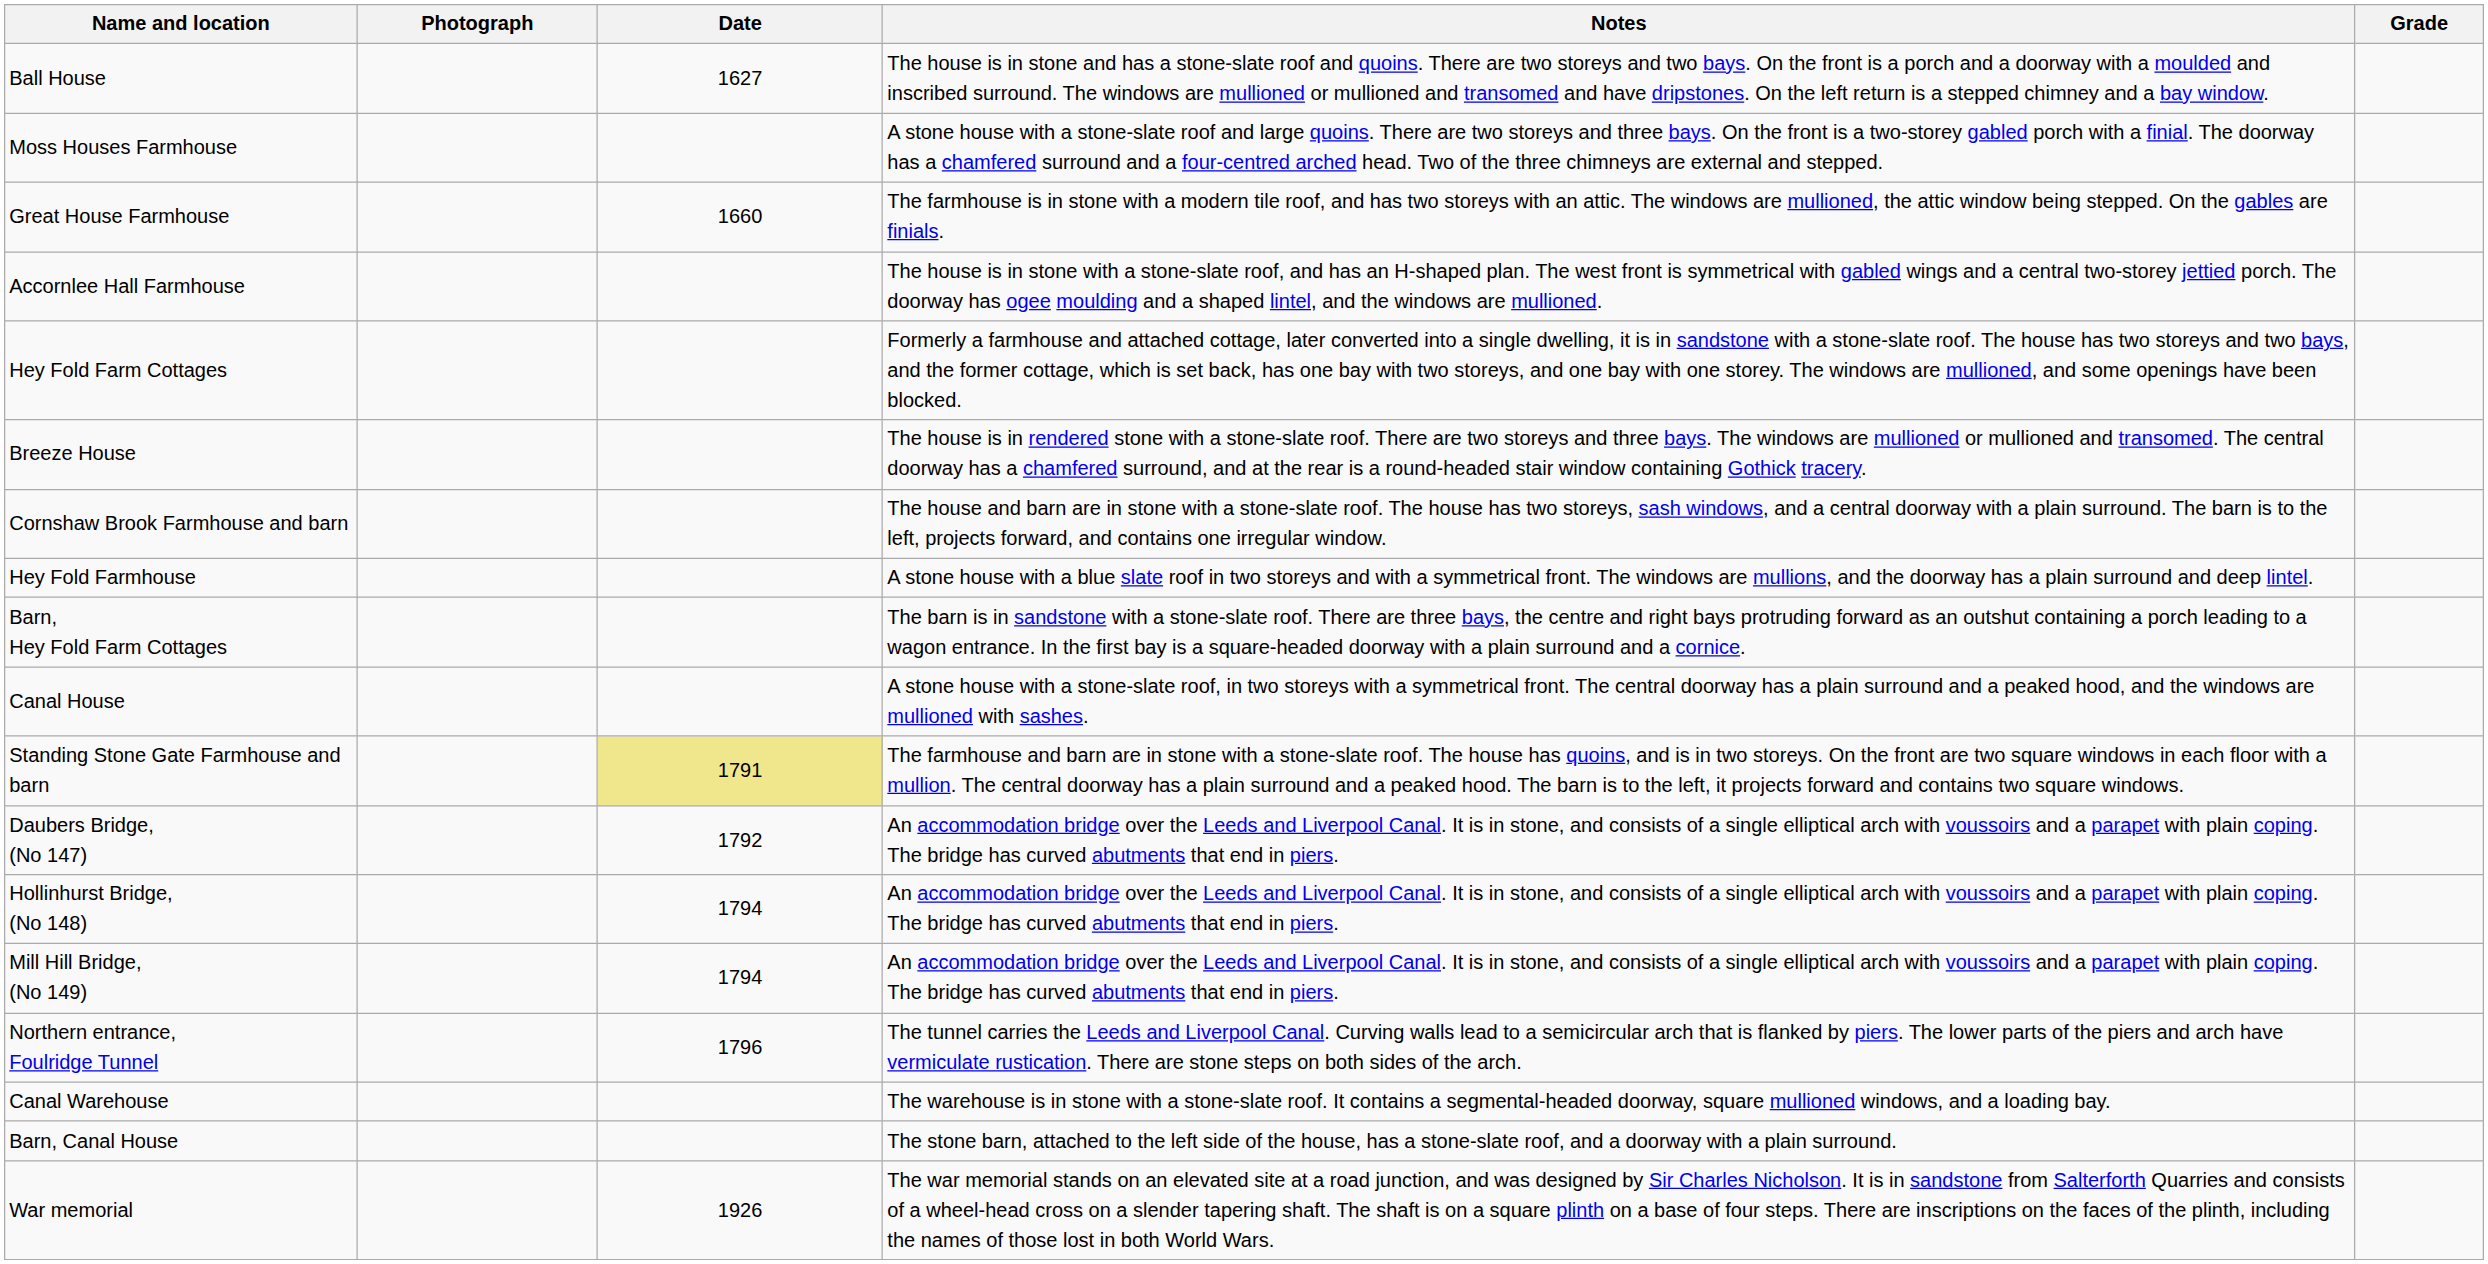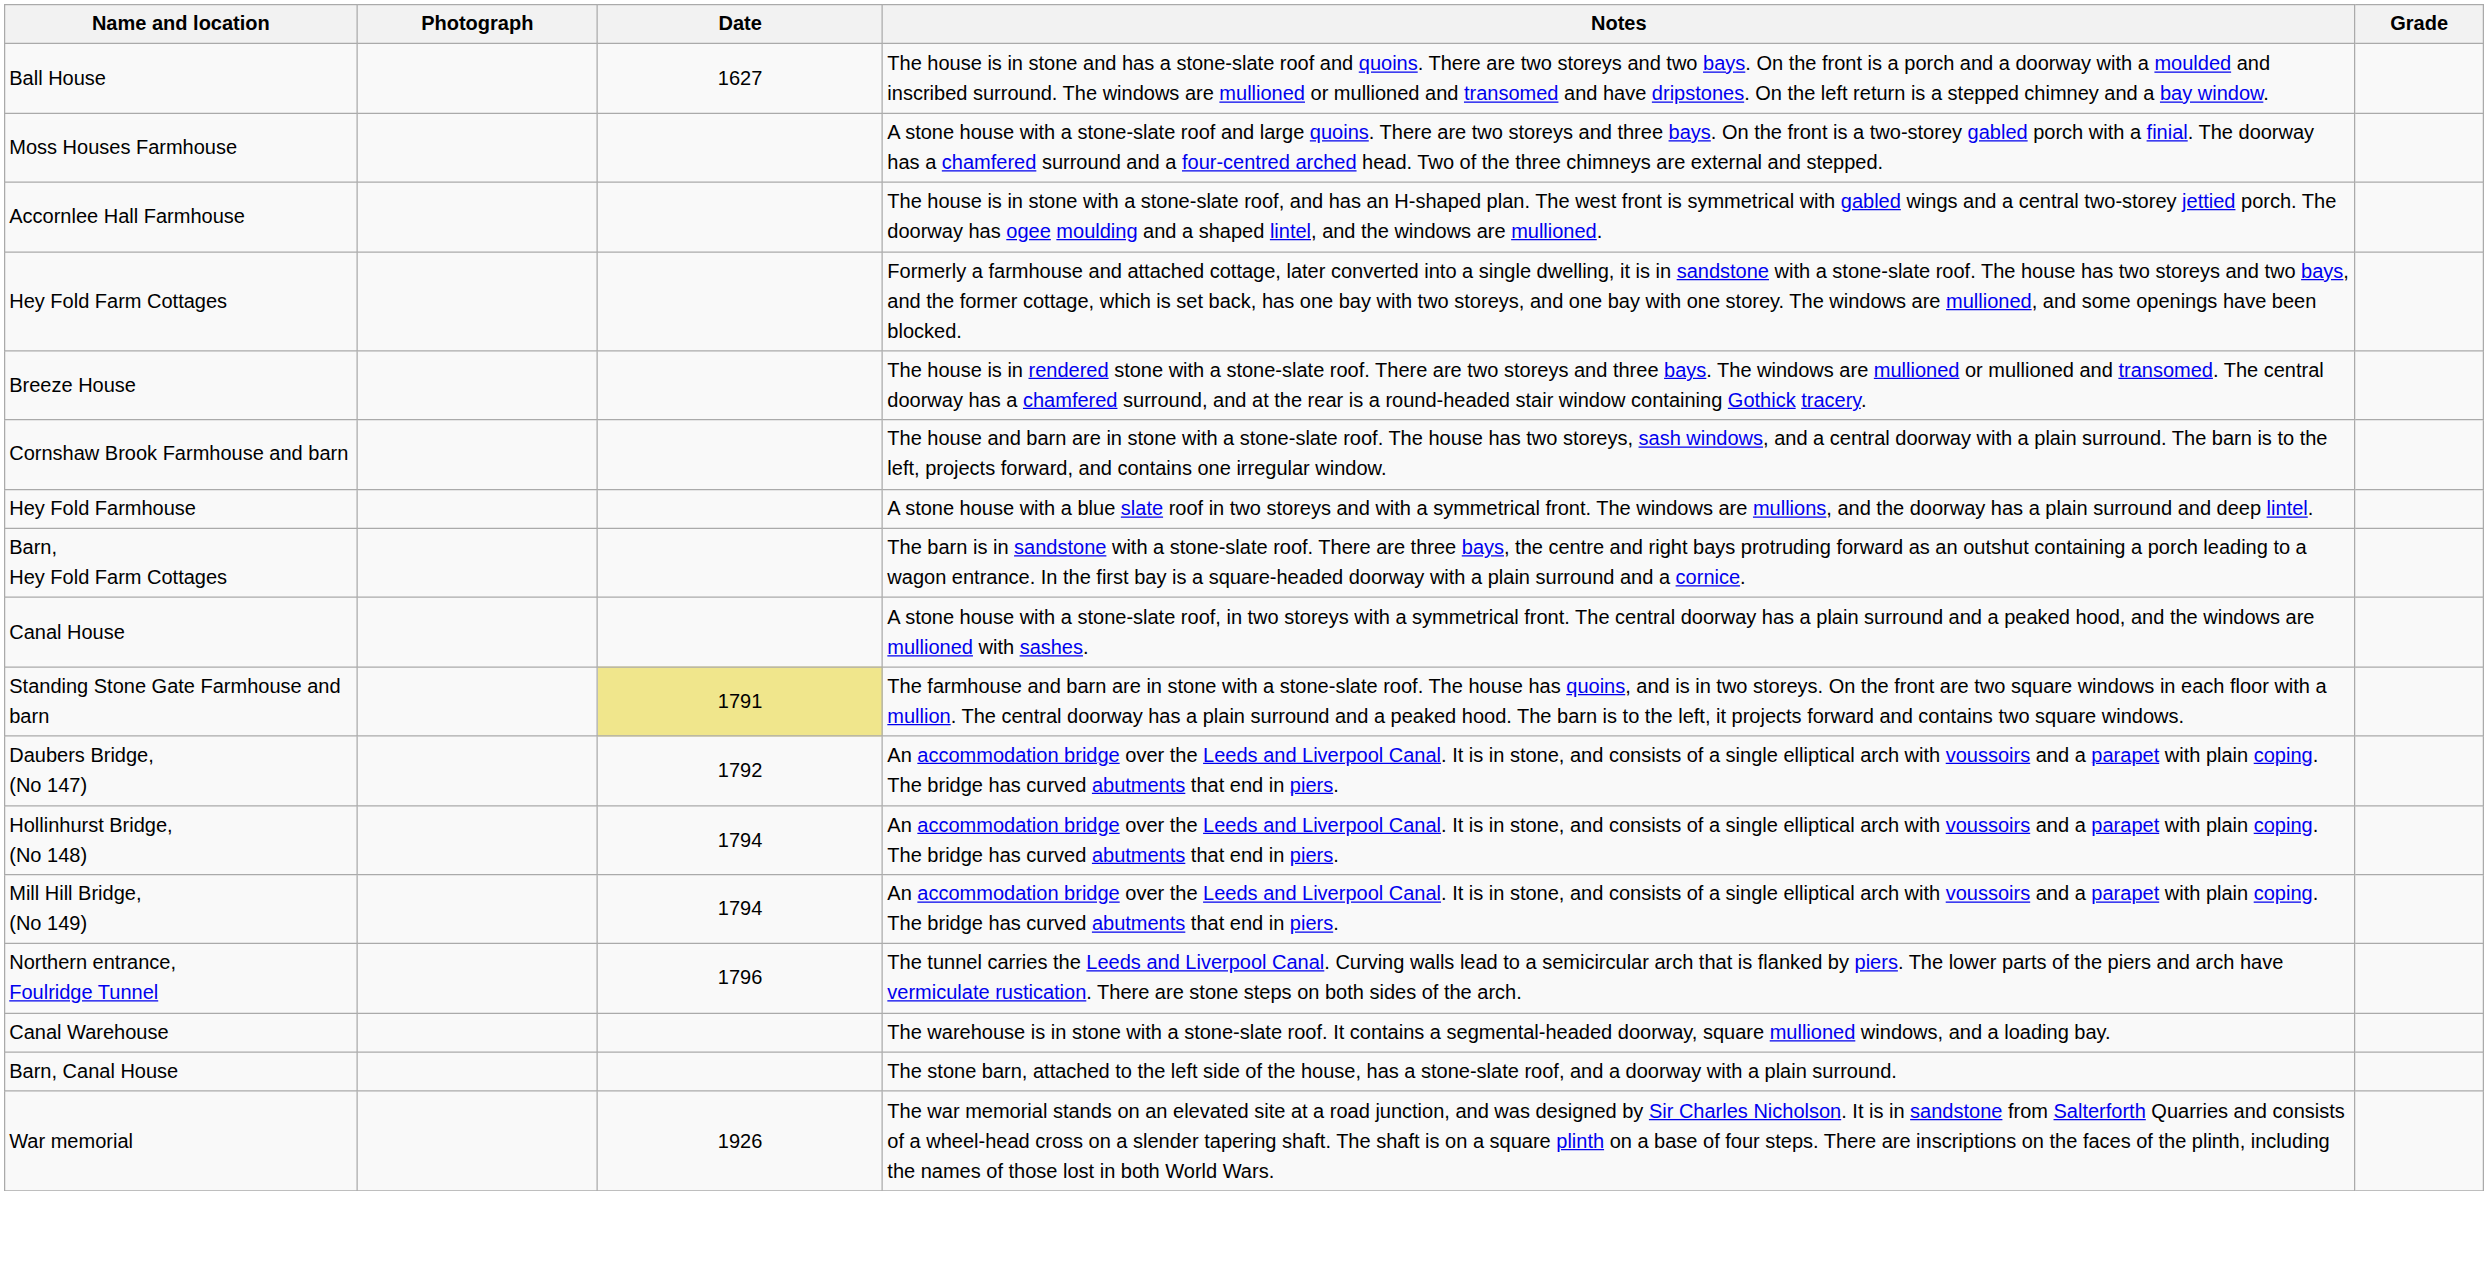 <table class="wikitable sortable plainrowheaders" style="width:100%;border:0px;text-align:left;line-height:150%;">
 <tr>
 <th scope="col" style="width:150px">Name and location</th>
 <th scope="col" style="width:100px" class="unsortable">Photograph</th>
 <th scope="col" style="width:120px">Date</th>
 <th scope="col" style="width:650px" class="unsortable">Notes</th>
 <th scope="col" style="width:50px">Grade</th>
 </tr>
 <tr>
 <td>Ball House<br><small></small></td>
 <td></td>
 <td align="center">1627</td>
 <td>The house is in stone and has a stone-slate roof and <a href='#'>quoins</a>. There are two storeys and two <a href='#'>bays</a>. On the front is a porch and a doorway with a <a href='#'>moulded</a> and inscribed surround. The windows are <a href='#'>mullioned</a> or mullioned and <a href='#'>transomed</a> and have <a href='#'>dripstones</a>. On the left return is a stepped chimney and a <a href='#'>bay window</a>.</td>
 <td align="center" ></td>
 </tr>
 <tr>
 <td>Moss Houses Farmhouse<br><small></small></td>
 <td></td>
 <td align="center"></td>
 <td>A stone house with a stone-slate roof and large <a href='#'>quoins</a>. There are two storeys and three <a href='#'>bays</a>. On the front is a two-storey <a href='#'>gabled</a> porch with a <a href='#'>finial</a>. The doorway has a <a href='#'>chamfered</a> surround and a <a href='#'>four-centred arched</a> head. Two of the three chimneys are external and stepped.</td>
-<td align="center" ></td>
-</tr>
-<tr>
-<td>Great House Farmhouse<br><small></small></td>
-<td></td>
-<td align="center">1660</td>
-<td>The farmhouse is in stone with a modern tile roof, and has two storeys with an attic. The windows are <a href='#'>mullioned</a>, the attic window being stepped. On the <a href='#'>gables</a> are <a href='#'>finials</a>.</td>
 <td align="center" ></td>
 </tr>
 <tr>
 <td>Accornlee Hall Farmhouse<br><small></small></td>
 <td></td>
 <td align="center"></td>
 <td>The house is in stone with a stone-slate roof, and has an H-shaped plan. The west front is symmetrical with <a href='#'>gabled</a> wings and a central two-storey <a href='#'>jettied</a> porch. The doorway has <a href='#'>ogee</a> <a href='#'>moulding</a> and a shaped <a href='#'>lintel</a>, and the windows are <a href='#'>mullioned</a>.</td>
 <td align="center" ></td>
 </tr>
 <tr>
 <td>Hey Fold Farm Cottages<br><small></small></td>
 <td></td>
 <td align="center"></td>
 <td>Formerly a farmhouse and attached cottage, later converted into a single dwelling, it is in <a href='#'>sandstone</a> with a stone-slate roof. The house has two storeys and two <a href='#'>bays</a>, and the former cottage, which is set back, has one bay with two storeys, and one bay with one storey. The windows are <a href='#'>mullioned</a>, and some openings have been blocked.</td>
 <td align="center" ></td>
 </tr>
 <tr>
 <td>Breeze House<br><small></small></td>
 <td></td>
 <td align="center"></td>
 <td>The house is in <a href='#'>rendered</a> stone with a stone-slate roof. There are two storeys and three <a href='#'>bays</a>. The windows are <a href='#'>mullioned</a> or mullioned and <a href='#'>transomed</a>. The central doorway has a <a href='#'>chamfered</a> surround, and at the rear is a round-headed stair window containing <a href='#'>Gothick</a> <a href='#'>tracery</a>.</td>
 <td align="center" ></td>
 </tr>
 <tr>
 <td>Cornshaw Brook Farmhouse and barn<br><small></small></td>
 <td></td>
 <td align="center"></td>
 <td>The house and barn are in stone with a stone-slate roof. The house has two storeys, <a href='#'>sash windows</a>, and a central doorway with a plain surround. The barn is to the left, projects forward, and contains one irregular window.</td>
 <td align="center" ></td>
 </tr>
 <tr>
 <td>Hey Fold Farmhouse<br><small></small></td>
 <td></td>
 <td align="center"></td>
 <td>A stone house with a blue <a href='#'>slate</a> roof in two storeys and with a symmetrical front. The windows are <a href='#'>mullions</a>, and the doorway has a plain surround and deep <a href='#'>lintel</a>.</td>
 <td align="center" ></td>
 </tr>
 <tr>
 <td>Barn,<br>Hey Fold Farm Cottages<br><small></small></td>
 <td></td>
 <td align="center"></td>
 <td>The barn is in <a href='#'>sandstone</a> with a stone-slate roof. There are three <a href='#'>bays</a>, the centre and right bays protruding forward as an outshut containing a porch leading to a wagon entrance. In the first bay is a square-headed doorway with a plain surround and a <a href='#'>cornice</a>.</td>
 <td align="center" ></td>
 </tr>
 <tr>
 <td>Canal House<br><small></small></td>
 <td></td>
 <td align="center"></td>
 <td>A stone house with a stone-slate roof, in two storeys with a symmetrical front. The central doorway has a plain surround and a peaked hood, and the windows are <a href='#'>mullioned</a> with <a href='#'>sashes</a>.</td>
 <td align="center" ></td>
 </tr>
 <tr>
 <td>Standing Stone Gate Farmhouse and barn<br><small></small></td>
 <td></td>
 <td align="center" style="background: khaki;">1791</td>
 <td>The farmhouse and barn are in stone with a stone-slate roof. The house has <a href='#'>quoins</a>, and is in two storeys. On the front are two square windows in each floor with a <a href='#'>mullion</a>. The central doorway has a plain surround and a peaked hood. The barn is to the left, it projects forward and contains two square windows.</td>
 <td align="center" ></td>
 </tr>
 <tr>
 <td>Daubers Bridge,<br>(No 147)<br><small></small></td>
 <td></td>
 <td align="center">1792</td>
 <td>An <a href='#'>accommodation bridge</a> over the <a href='#'>Leeds and Liverpool Canal</a>. It is in stone, and consists of a single elliptical arch with <a href='#'>voussoirs</a> and a <a href='#'>parapet</a> with plain <a href='#'>coping</a>. The bridge has curved <a href='#'>abutments</a> that end in <a href='#'>piers</a>.</td>
 <td align="center" ></td>
 </tr>
 <tr>
 <td>Hollinhurst Bridge,<br>(No 148)<br><small></small></td>
 <td></td>
 <td align="center">1794</td>
 <td>An <a href='#'>accommodation bridge</a> over the <a href='#'>Leeds and Liverpool Canal</a>. It is in stone, and consists of a single elliptical arch with <a href='#'>voussoirs</a> and a <a href='#'>parapet</a> with plain <a href='#'>coping</a>. The bridge has curved <a href='#'>abutments</a> that end in <a href='#'>piers</a>.</td>
 <td align="center" ></td>
 </tr>
 <tr>
 <td>Mill Hill Bridge,<br>(No 149)<br><small></small></td>
 <td></td>
 <td align="center">1794</td>
 <td>An <a href='#'>accommodation bridge</a> over the <a href='#'>Leeds and Liverpool Canal</a>. It is in stone, and consists of a single elliptical arch with <a href='#'>voussoirs</a> and a <a href='#'>parapet</a> with plain <a href='#'>coping</a>. The bridge has curved <a href='#'>abutments</a> that end in <a href='#'>piers</a>.</td>
 <td align="center" ></td>
 </tr>
 <tr>
 <td>Northern entrance,<br><a href='#'>Foulridge Tunnel</a><br><small></small></td>
 <td></td>
 <td align="center">1796</td>
 <td>The tunnel carries the <a href='#'>Leeds and Liverpool Canal</a>. Curving walls lead to a semicircular arch that is flanked by <a href='#'>piers</a>. The lower parts of the piers and arch have <a href='#'>vermiculate rustication</a>. There are stone steps on both sides of the arch.</td>
 <td align="center" ></td>
 </tr>
 <tr>
 <td>Canal Warehouse<br><small></small></td>
 <td></td>
 <td align="center"></td>
 <td>The warehouse is in stone with a stone-slate roof. It contains a segmental-headed doorway, square <a href='#'>mullioned</a> windows, and a loading bay.</td>
 <td align="center" ></td>
 </tr>
 <tr>
 <td>Barn, Canal House<br><small></small></td>
 <td></td>
 <td align="center"></td>
 <td>The stone barn, attached to the left side of the house, has a stone-slate roof, and a doorway with a plain surround.</td>
 <td align="center" ></td>
 </tr>
 <tr>
 <td>War memorial<br><small></small></td>
 <td></td>
 <td align="center">1926</td>
 <td>The war memorial stands on an elevated site at a road junction, and was designed by <a href='#'>Sir Charles Nicholson</a>. It is in <a href='#'>sandstone</a> from <a href='#'>Salterforth</a> Quarries and consists of a wheel-head cross on a slender tapering shaft. The shaft is on a square <a href='#'>plinth</a> on a base of four steps. There are inscriptions on the faces of the plinth, including the names of those lost in both World Wars.</td>
 <td align="center" ></td>
 </tr>
 <tr>
 </tr>
 </table>
